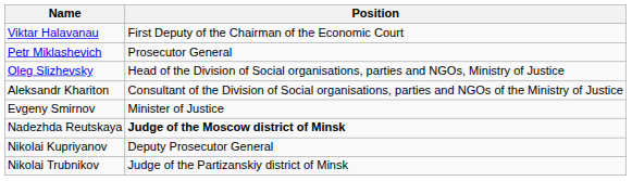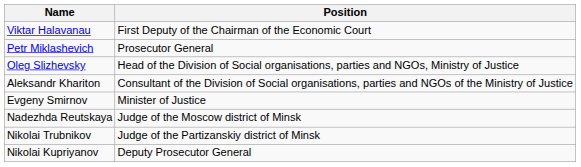 <table class="wikitable">
 <tr>
 <th>Name</th>
 <th>Position</th>
 </tr>
 <tr>
 <td><a href='#'>Viktar Halavanau</a></td>
 <td>First Deputy of the Chairman of the Economic Court</td>
 </tr>
 <tr>
 <td><a href='#'>Petr Miklashevich</a></td>
 <td>Prosecutor General</td>
 </tr>
 <tr>
 <td><a href='#'>Oleg Slizhevsky</a></td>
 <td>Head of the Division of Social organisations, parties and NGOs, Ministry of Justice</td>
 </tr>
 <tr>
 <td>Aleksandr Khariton</td>
 <td>Consultant of the Division of Social organisations, parties and NGOs of the Ministry of Justice</td>
 </tr>
 <tr>
 <td>Evgeny Smirnov</td>
 <td>Minister of Justice</td>
 </tr>
 <tr>
 <td>Nadezhda Reutskaya</td>
-<td><strong>Judge of the Moscow district of Minsk</strong></td>
+<td>Judge of the Moscow district of Minsk</td>
+</tr>
+<tr>
+<td>Nikolai Trubnikov</td>
+<td>Judge of the Partizanskiy district of Minsk</td>
 </tr>
 <tr>
 <td>Nikolai Kupriyanov</td>
 <td>Deputy Prosecutor General</td>
 </tr>
-<tr>
-<td>Nikolai Trubnikov</td>
-<td>Judge of the Partizanskiy district of Minsk</td>
-</tr>
 </table>
